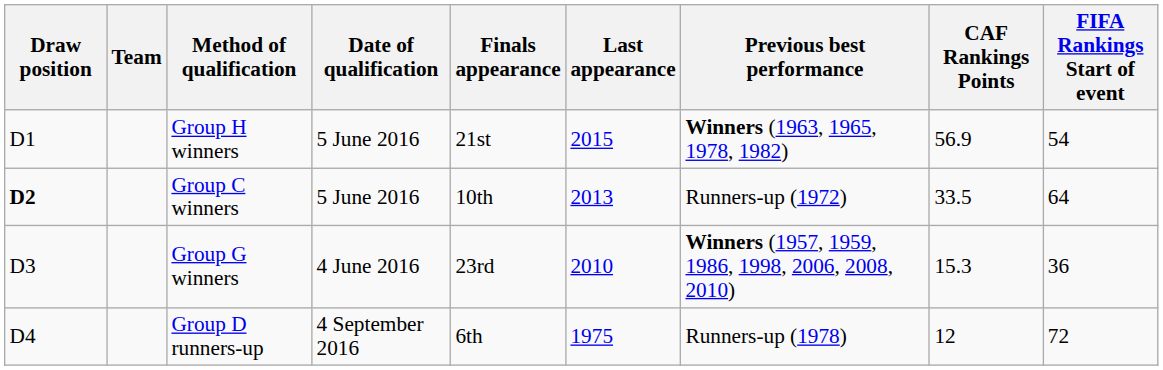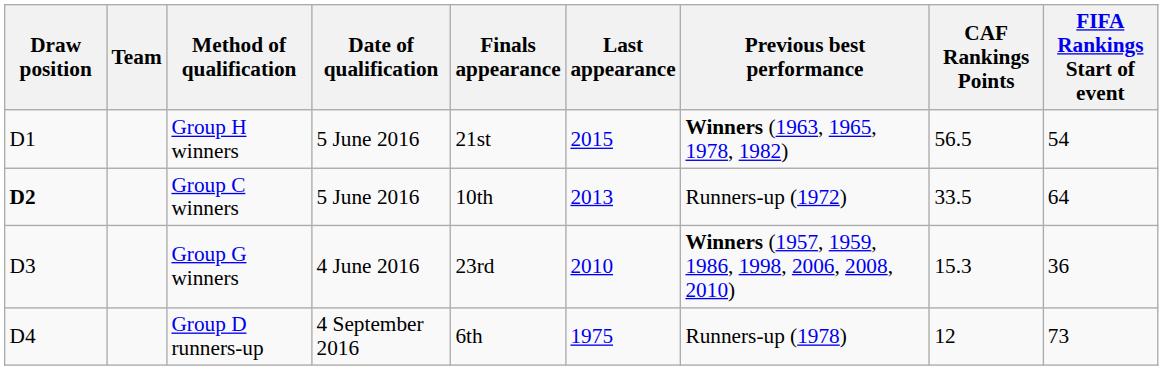 <table class="wikitable sortable" style="text-align: left;">
 <tr>
 <th>Draw position</th>
 <th>Team</th>
 <th>Method of<br>qualification</th>
 <th>Date of<br>qualification</th>
 <th>Finals<br>appearance</th>
 <th>Last<br>appearance</th>
 <th>Previous best<br>performance</th>
 <th>CAF Rankings<br>Points</th>
 <th><a href='#'>FIFA Rankings</a><br>Start of event</th>
 </tr>
 <tr>
 <td>D1</td>
 <td style=white-space:nowrap></td>
 <td data-sort-value="H1"><a href='#'>Group H</a> winners</td>
 <td>5 June 2016</td>
 <td data-sort-value="21">21st</td>
 <td><a href='#'>2015</a></td>
 <td data-sort-value="7.4"><strong>Winners</strong> (<a href='#'>1963</a>, <a href='#'>1965</a>, <a href='#'>1978</a>, <a href='#'>1982</a>)</td>
-<td>56.9</td>
+<td>56.5</td>
 <td>54</td>
 </tr>
 <tr>
 <td><strong>D2</strong></td>
 <td style=white-space:nowrap></td>
 <td data-sort-value="C1"><a href='#'>Group C</a> winners</td>
 <td>5 June 2016</td>
 <td data-sort-value="10">10th</td>
 <td><a href='#'>2013</a></td>
 <td data-sort-value="6.1">Runners-up (<a href='#'>1972</a>)</td>
 <td>33.5</td>
 <td>64</td>
 </tr>
 <tr>
 <td>D3</td>
 <td style=white-space:nowrap></td>
 <td data-sort-value="G1"><a href='#'>Group G</a> winners</td>
 <td>4 June 2016</td>
 <td data-sort-value="23">23rd</td>
 <td><a href='#'>2010</a></td>
 <td data-sort-value="7.7"><strong>Winners</strong> (<a href='#'>1957</a>, <a href='#'>1959</a>, <a href='#'>1986</a>, <a href='#'>1998</a>, <a href='#'>2006</a>, <a href='#'>2008</a>, <a href='#'>2010</a>)</td>
 <td>15.3</td>
 <td>36</td>
 </tr>
 <tr>
 <td>D4</td>
 <td style=white-space:nowrap></td>
 <td data-sort-value="D2"><a href='#'>Group D</a> runners-up</td>
 <td>4 September 2016</td>
 <td data-sort-value="6">6th</td>
 <td><a href='#'>1975</a></td>
 <td data-sort-value="6.2">Runners-up (<a href='#'>1978</a>)</td>
 <td>12</td>
-<td>72</td>
+<td>73</td>
 </tr>
 </table>
